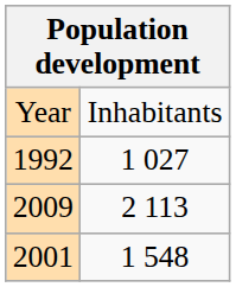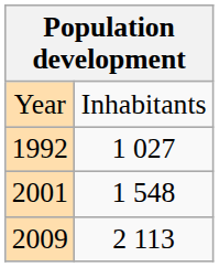 <table class="wikitable">
 <tr>
 <th colspan=2 bgcolor="#FFDEAD">Population<br>development</th>
 </tr>
 <tr>
 <td align=center bgcolor="#FFDEAD">Year</td>
 <td>Inhabitants</td>
 </tr>
 <tr>
 <td align=center bgcolor="#FFDEAD">1992</td>
 <td align=center>1 027</td>
 </tr>
 <tr>
+<td align=center bgcolor="#FFDEAD">2001</td>
+<td align=center>1 548</td>
+</tr>
+<tr>
 <td align=center bgcolor="#FFDEAD">2009</td>
 <td align=center>2 113</td>
 </tr>
-<tr>
-<td align=center bgcolor="#FFDEAD">2001</td>
-<td align=center>1 548</td>
-</tr>
 </table>
